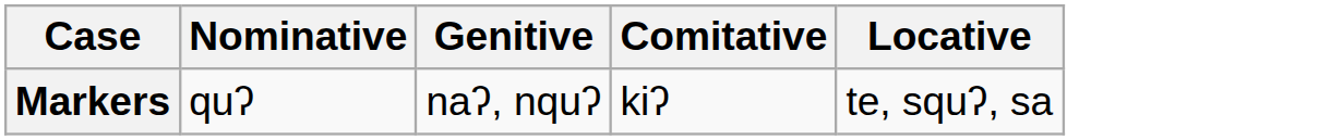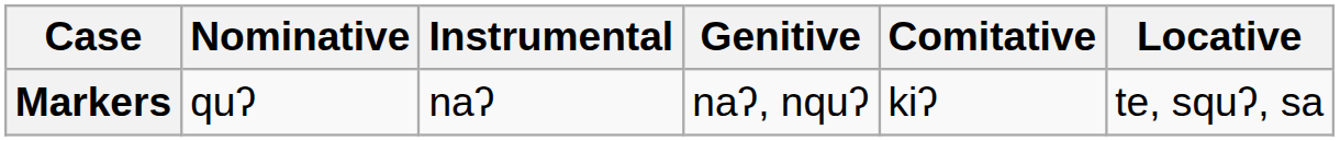 <table class="wikitable">
 <tr>
 <th>Case</th>
 <th c=01>Nominative</th>
+<th c=02>Instrumental</th>
 <th c=03>Genitive</th>
 <th c=04>Comitative</th>
 <th c=04>Locative</th>
 </tr>
 <tr>
 <th>Markers</th>
 <td c=01>quʔ</td>
+<td c=02>naʔ</td>
 <td c=03>naʔ, nquʔ</td>
 <td c=04>kiʔ</td>
 <td c=05>te, squʔ, sa</td>
 </tr>
 </table>
